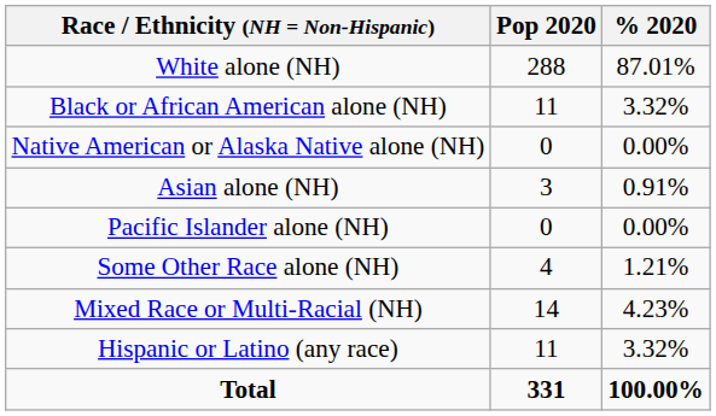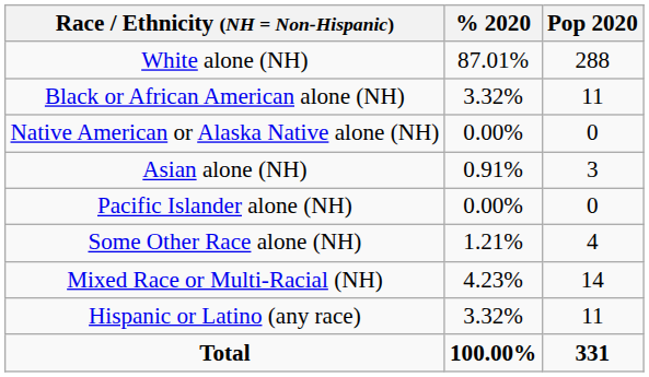 <table class="wikitable" style="text-align:center;">
 <tr>
 <th>Race / Ethnicity <small>(<em>NH = Non-Hispanic</em>)</small></th>
+<th>% 2020</th>
 <th>Pop 2020</th>
-<th>% 2020</th>
 </tr>
 <tr>
 <td><a href='#'>White</a> alone (NH)</td>
+<td>87.01%</td>
 <td>288</td>
-<td>87.01%</td>
 </tr>
 <tr>
 <td><a href='#'>Black or African American</a> alone (NH)</td>
+<td>3.32%</td>
 <td>11</td>
-<td>3.32%</td>
 </tr>
 <tr>
 <td><a href='#'>Native American</a> or <a href='#'>Alaska Native</a> alone (NH)</td>
+<td>0.00%</td>
 <td>0</td>
-<td>0.00%</td>
 </tr>
 <tr>
 <td><a href='#'>Asian</a> alone (NH)</td>
+<td>0.91%</td>
 <td>3</td>
-<td>0.91%</td>
 </tr>
 <tr>
 <td><a href='#'>Pacific Islander</a> alone (NH)</td>
+<td>0.00%</td>
 <td>0</td>
-<td>0.00%</td>
 </tr>
 <tr>
 <td><a href='#'>Some Other Race</a> alone (NH)</td>
+<td>1.21%</td>
 <td>4</td>
-<td>1.21%</td>
 </tr>
 <tr>
 <td><a href='#'>Mixed Race or Multi-Racial</a> (NH)</td>
+<td>4.23%</td>
 <td>14</td>
-<td>4.23%</td>
 </tr>
 <tr>
 <td><a href='#'>Hispanic or Latino</a> (any race)</td>
+<td>3.32%</td>
 <td>11</td>
-<td>3.32%</td>
 </tr>
 <tr>
 <td><strong>Total</strong></td>
+<td><strong>100.00%</strong></td>
 <td><strong>331</strong></td>
-<td><strong>100.00%</strong></td>
 </tr>
 </table>
